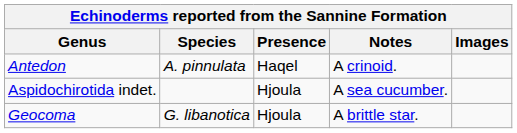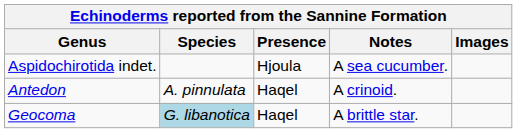 <table class="wikitable" align="center">
 <tr>
 <th colspan="5" align="center"><strong><a href='#'>Echinoderms</a> reported from the Sannine Formation</strong></th>
 </tr>
 <tr>
 <th>Genus</th>
 <th>Species</th>
 <th>Presence</th>
 <th>Notes</th>
 <th>Images</th>
 </tr>
 <tr>
+<td><a href='#'>Aspidochirotida</a> indet.</td>
+<td></td>
+<td>Hjoula</td>
+<td>A <a href='#'>sea cucumber</a>.</td>
+<td></td>
+</tr>
+<tr>
 <td><em><a href='#'>Antedon</a></em></td>
 <td><em>A. pinnulata</em></td>
 <td>Haqel</td>
 <td>A <a href='#'>crinoid</a>.</td>
 <td></td>
 </tr>
 <tr>
-<td><a href='#'>Aspidochirotida</a> indet.</td>
-<td></td>
-<td>Hjoula</td>
-<td>A <a href='#'>sea cucumber</a>.</td>
-<td></td>
-</tr>
-<tr>
 <td><em><a href='#'>Geocoma</a></em></td>
-<td><em>G. libanotica</em></td>
-<td>Hjoula</td>
+<td style="background: lightblue;"><em>G. libanotica</em></td>
+<td>Haqel</td>
 <td>A <a href='#'>brittle star</a>.</td>
 <td></td>
 </tr>
 </table>
